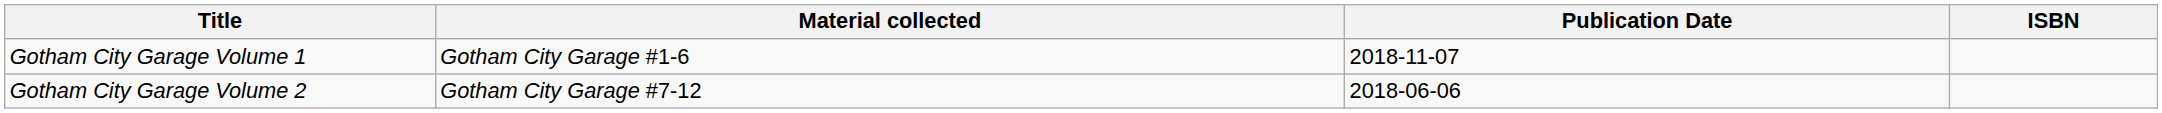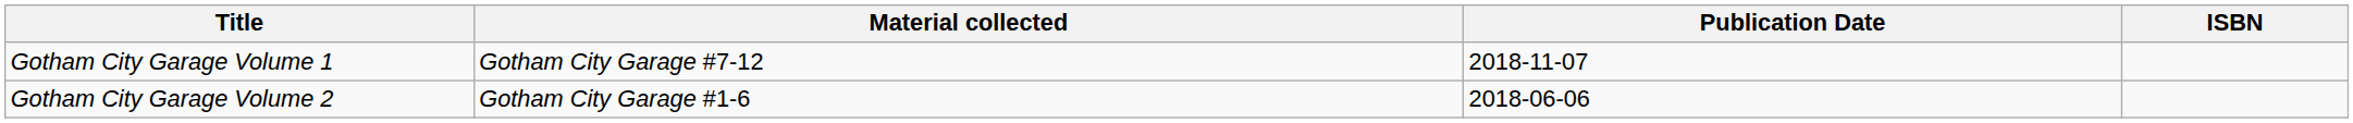 <table class="wikitable" style="text-align:left;" width="100%">
 <tr>
 <th width=20%>Title</th>
 <th>Material collected</th>
 <th>Publication Date</th>
 <th>ISBN</th>
 </tr>
 <tr>
 <td><em>Gotham City Garage Volume 1</em></td>
-<td><em>Gotham City Garage</em> #1-6</td>
+<td><em>Gotham City Garage</em> #7-12</td>
 <td>2018-11-07</td>
 <td></td>
 </tr>
 <tr>
 <td><em>Gotham City Garage Volume 2</em></td>
-<td><em>Gotham City Garage</em> #7-12</td>
+<td><em>Gotham City Garage</em> #1-6</td>
 <td>2018-06-06</td>
 <td></td>
 </tr>
 </table>
